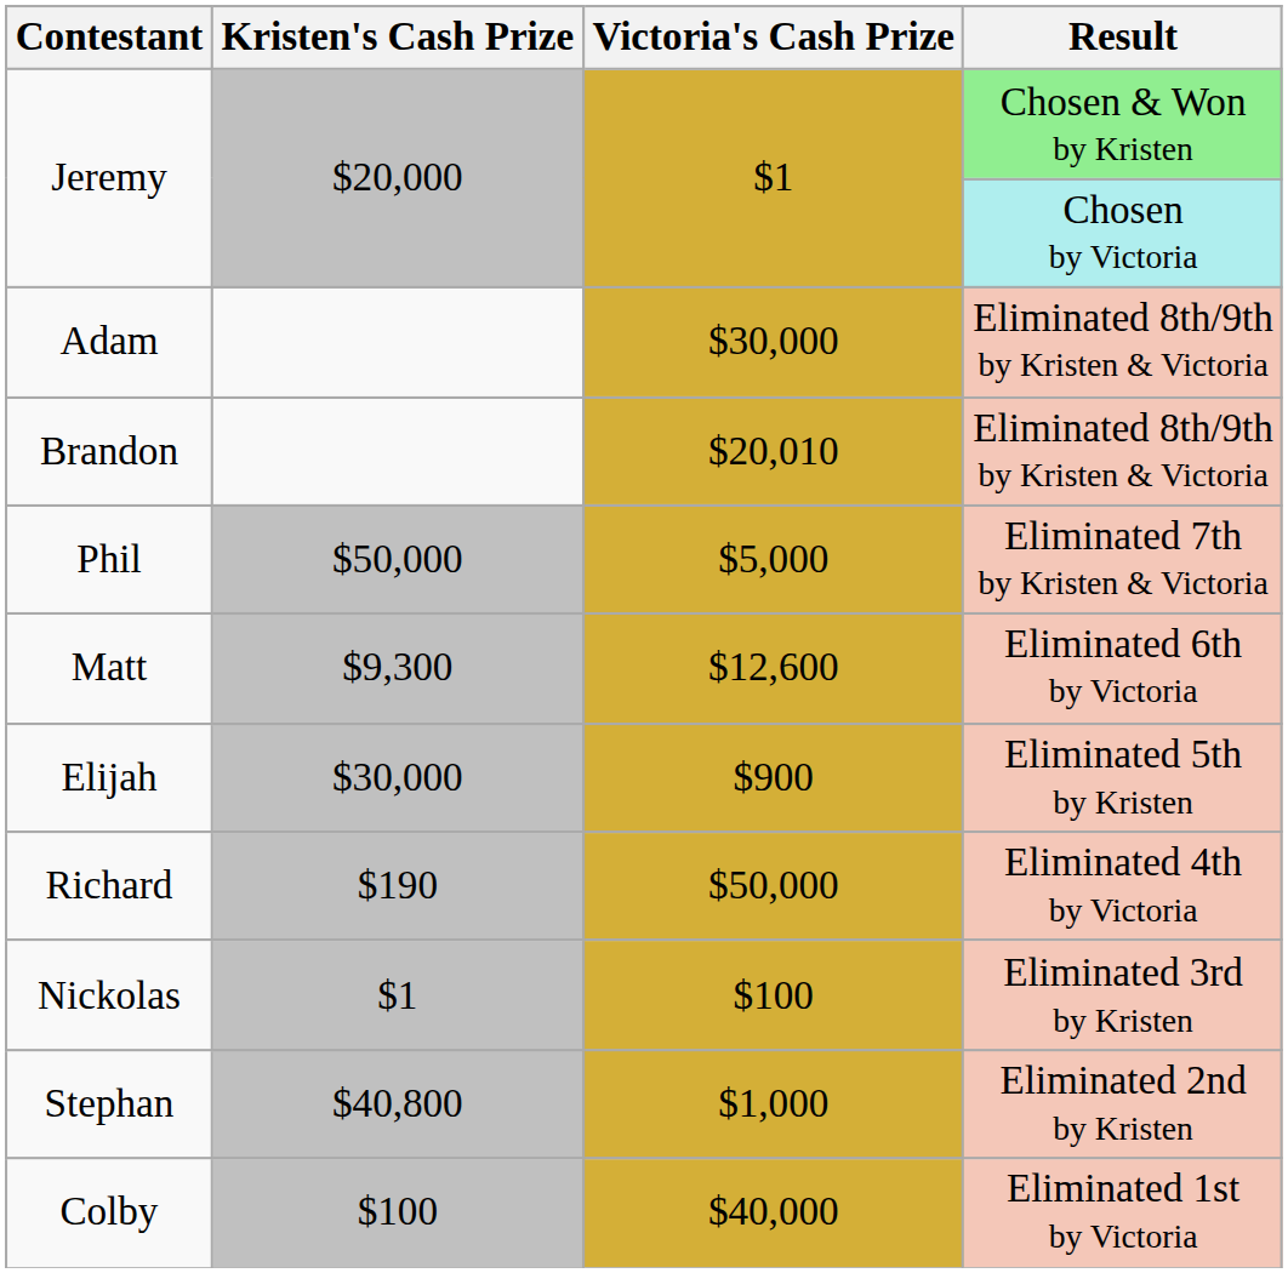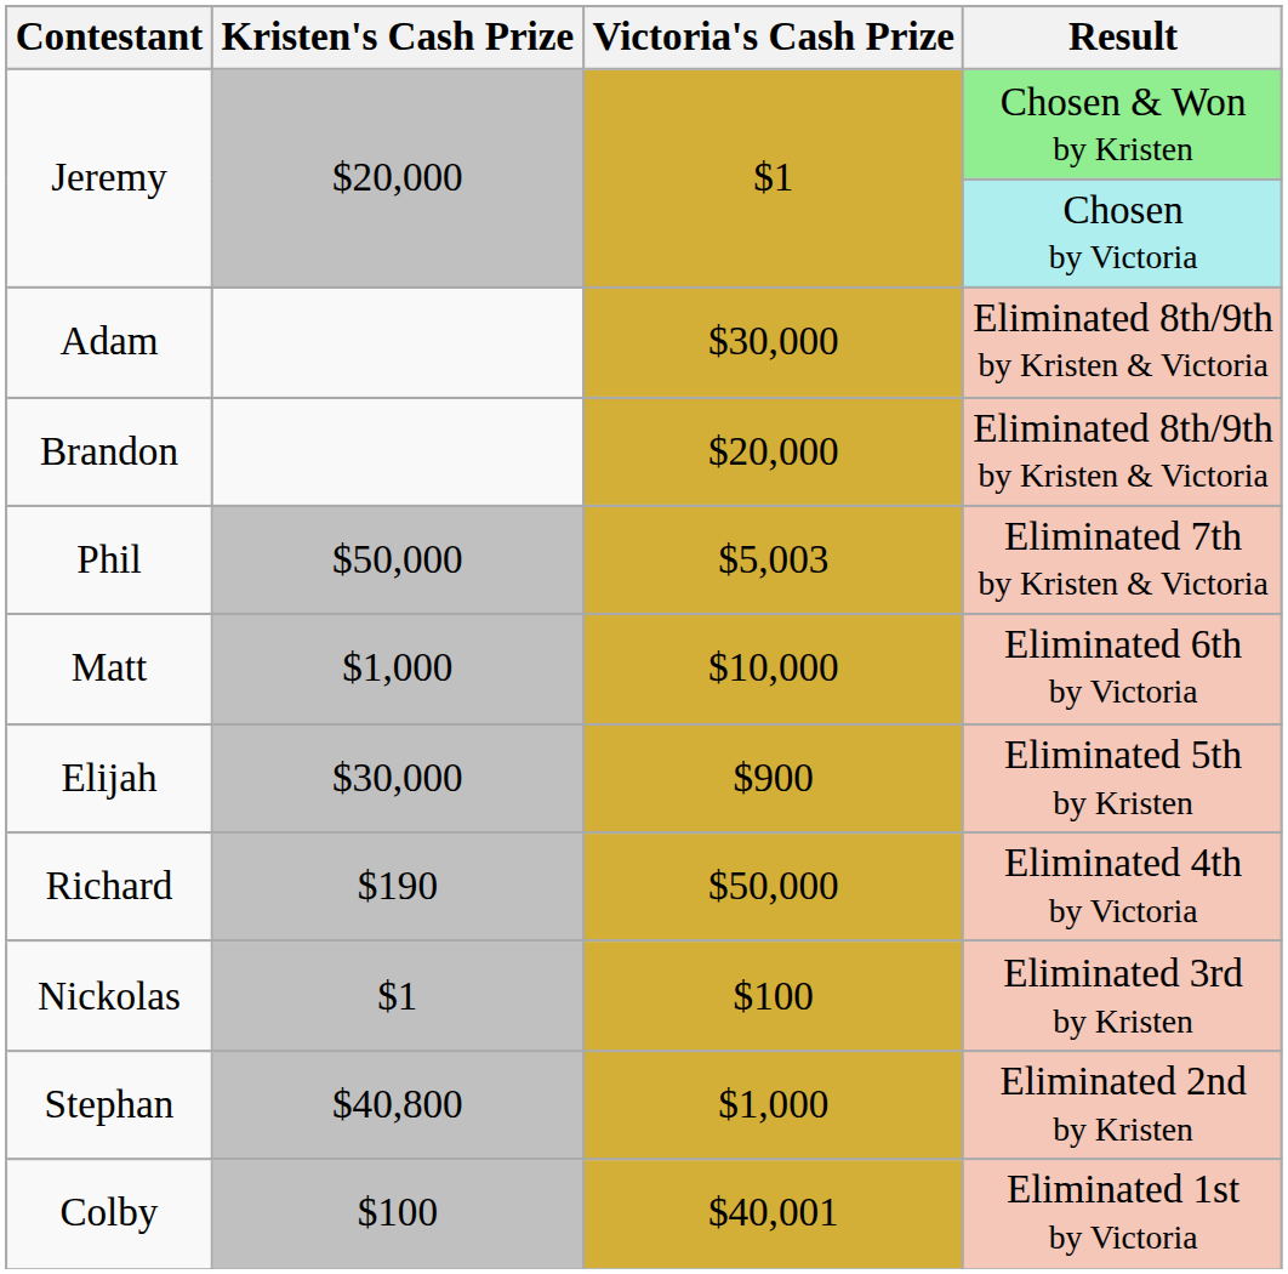 <table class="wikitable sortable" style="text-align: center; width: auto;">
 <tr>
 <th>Contestant</th>
 <th>Kristen's Cash Prize</th>
 <th>Victoria's Cash Prize</th>
 <th class="unsortable">Result</th>
 </tr>
 <tr>
 <td scope="row" rowspan="2">Jeremy</td>
 <td rowspan="2" style="background:#C0C0C0;">$20,000</td>
 <td rowspan="2" style="background:#D4AF37;">$1</td>
 <td colspan="1" style="background:#90EE90;">Chosen & Won<br><small>by Kristen</small></td>
 </tr>
 <tr>
 <td colspan="1" style="background:#AFEEEE;">Chosen <br><small>by Victoria</small></td>
 </tr>
 <tr>
 <td>Adam</td>
 <td></td>
 <td style="background:#D4AF37;">$30,000</td>
 <td style="background:#f4c7b8;">Eliminated 8th/9th <br><small>by Kristen & Victoria</small></td>
 </tr>
 <tr>
 <td>Brandon</td>
 <td></td>
-<td style="background:#D4AF37;">$20,010</td>
+<td style="background:#D4AF37;">$20,000</td>
 <td style="background:#f4c7b8;">Eliminated 8th/9th <br><small>by Kristen & Victoria</small></td>
 </tr>
 <tr>
 <td>Phil</td>
 <td style="background:#C0C0C0;">$50,000</td>
-<td style="background:#D4AF37;">$5,000</td>
+<td style="background:#D4AF37;">$5,003</td>
 <td style="background:#f4c7b8;">Eliminated 7th <br><small>by Kristen & Victoria</small></td>
 </tr>
 <tr>
 <td>Matt</td>
-<td style="background:#C0C0C0;">$9,300</td>
-<td style="background:#D4AF37;">$12,600</td>
+<td style="background:#C0C0C0;">$1,000</td>
+<td style="background:#D4AF37;">$10,000</td>
 <td style="background:#f4c7b8;">Eliminated 6th <br><small>by Victoria</small></td>
 </tr>
 <tr>
 <td>Elijah</td>
 <td style="background:#C0C0C0;">$30,000</td>
 <td style="background:#D4AF37;">$900</td>
 <td style="background:#f4c7b8;">Eliminated 5th <br><small>by Kristen</small></td>
 </tr>
 <tr>
 <td>Richard</td>
 <td style="background:#C0C0C0;">$190</td>
 <td style="background:#D4AF37;">$50,000</td>
 <td style="background:#f4c7b8;">Eliminated 4th <br><small>by Victoria</small></td>
 </tr>
 <tr>
 <td>Nickolas</td>
 <td style="background:#C0C0C0;">$1</td>
 <td style="background:#D4AF37;">$100</td>
 <td style="background:#f4c7b8;">Eliminated 3rd <br><small>by Kristen</small></td>
 </tr>
 <tr>
 <td>Stephan</td>
 <td style="background:#C0C0C0;">$40,800</td>
 <td style="background:#D4AF37;">$1,000</td>
 <td style="background:#f4c7b8;">Eliminated 2nd <br><small>by Kristen</small></td>
 </tr>
 <tr>
 <td>Colby</td>
 <td style="background:#C0C0C0;">$100</td>
-<td style="background:#D4AF37;">$40,000</td>
+<td style="background:#D4AF37;">$40,001</td>
 <td style="background:#f4c7b8;">Eliminated 1st <br><small>by Victoria</small></td>
 </tr>
 </table>
